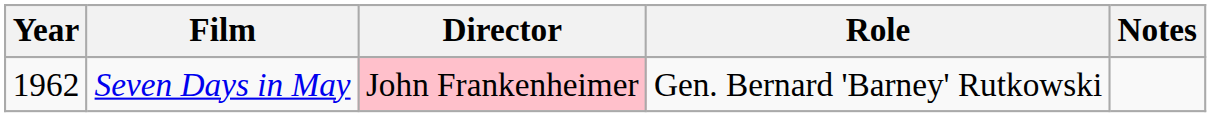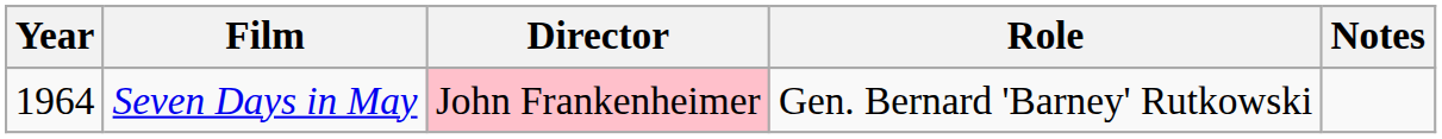 <table class="wikitable">
 <tr>
 <th>Year</th>
 <th>Film</th>
 <th>Director</th>
 <th>Role</th>
 <th>Notes</th>
 </tr>
 <tr>
-<td>1962</td>
+<td>1964</td>
 <td><em><a href='#'>Seven Days in May</a></em></td>
 <td style="background: pink;">John Frankenheimer</td>
 <td>Gen. Bernard 'Barney' Rutkowski</td>
 <td><small></small></td>
 </tr>
 </table>
